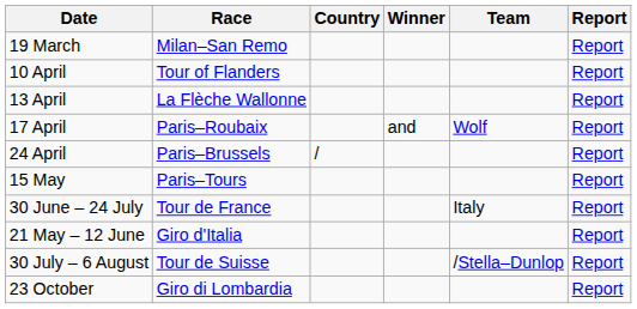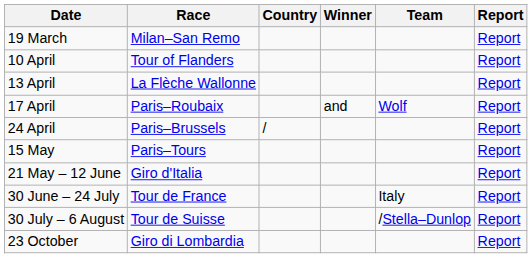 <table class="wikitable">
 <tr>
 <th>Date</th>
 <th>Race</th>
 <th>Country</th>
 <th>Winner</th>
 <th>Team</th>
 <th>Report</th>
 </tr>
 <tr>
 <td>19 March</td>
 <td><a href='#'>Milan–San Remo</a></td>
 <td></td>
 <td></td>
 <td></td>
 <td><a href='#'>Report</a></td>
 </tr>
 <tr>
 <td>10 April</td>
 <td><a href='#'>Tour of Flanders</a></td>
 <td></td>
 <td></td>
 <td></td>
 <td><a href='#'>Report</a></td>
 </tr>
 <tr>
 <td>13 April</td>
 <td><a href='#'>La Flèche Wallonne</a></td>
 <td></td>
 <td></td>
 <td></td>
 <td><a href='#'>Report</a></td>
 </tr>
 <tr>
 <td>17 April</td>
 <td><a href='#'>Paris–Roubaix</a></td>
 <td></td>
 <td> and </td>
 <td><a href='#'>Wolf</a></td>
 <td><a href='#'>Report</a></td>
 </tr>
 <tr>
 <td>24 April</td>
 <td><a href='#'>Paris–Brussels</a></td>
 <td>/</td>
 <td></td>
 <td></td>
 <td><a href='#'>Report</a></td>
 </tr>
 <tr>
 <td>15 May</td>
 <td><a href='#'>Paris–Tours</a></td>
 <td></td>
 <td></td>
 <td></td>
 <td><a href='#'>Report</a></td>
 </tr>
 <tr>
+<td>21 May – 12 June</td>
+<td><a href='#'>Giro d'Italia</a></td>
+<td></td>
+<td></td>
+<td></td>
+<td><a href='#'>Report</a></td>
+</tr>
+<tr>
 <td>30 June – 24 July</td>
 <td><a href='#'>Tour de France</a></td>
 <td></td>
 <td></td>
 <td>Italy</td>
-<td><a href='#'>Report</a></td>
-</tr>
-<tr>
-<td>21 May – 12 June</td>
-<td><a href='#'>Giro d'Italia</a></td>
-<td></td>
-<td></td>
-<td></td>
 <td><a href='#'>Report</a></td>
 </tr>
 <tr>
 <td>30 July – 6 August</td>
 <td><a href='#'>Tour de Suisse</a></td>
 <td></td>
 <td></td>
 <td>/<a href='#'>Stella–Dunlop</a></td>
 <td><a href='#'>Report</a></td>
 </tr>
 <tr>
 <td>23 October</td>
 <td><a href='#'>Giro di Lombardia</a></td>
 <td></td>
 <td></td>
 <td></td>
 <td><a href='#'>Report</a></td>
 </tr>
 </table>
